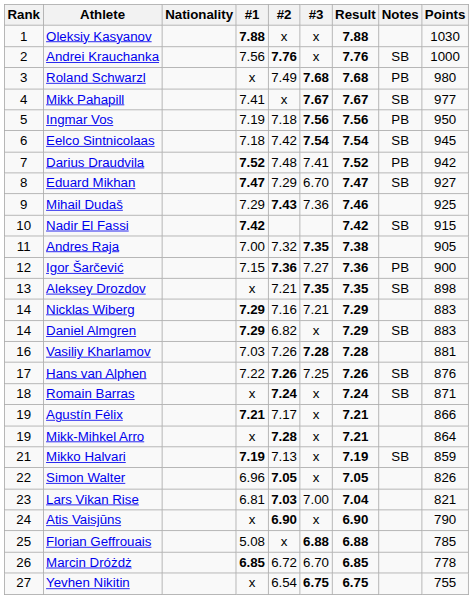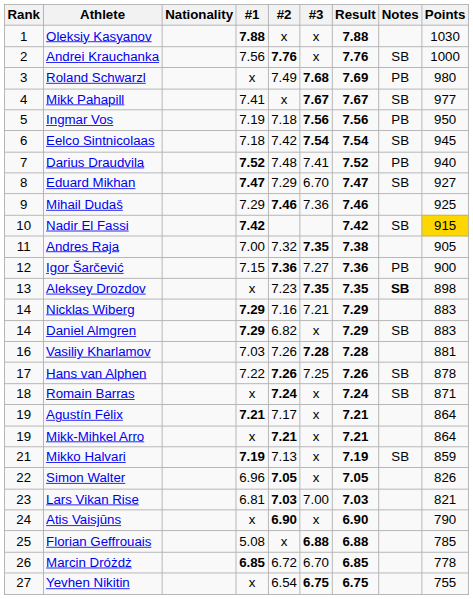 <table class="wikitable sortable" style="text-align:center">
 <tr>
 <th>Rank</th>
 <th>Athlete</th>
 <th>Nationality</th>
 <th>#1</th>
 <th>#2</th>
 <th>#3</th>
 <th>Result</th>
 <th>Notes</th>
 <th>Points</th>
 </tr>
 <tr>
 <td>1</td>
 <td align="left"><a href='#'>Oleksiy Kasyanov</a></td>
 <td align=left></td>
 <td><strong>7.88</strong></td>
 <td>x</td>
 <td>x</td>
 <td><strong>7.88</strong></td>
 <td></td>
 <td>1030</td>
 </tr>
 <tr>
 <td>2</td>
 <td align="left"><a href='#'>Andrei Krauchanka</a></td>
 <td align=left></td>
 <td>7.56</td>
 <td><strong>7.76</strong></td>
 <td>x</td>
 <td><strong>7.76</strong></td>
 <td>SB</td>
 <td>1000</td>
 </tr>
 <tr>
 <td>3</td>
 <td align="left"><a href='#'>Roland Schwarzl</a></td>
 <td align=left></td>
 <td>x</td>
 <td>7.49</td>
 <td><strong>7.68</strong></td>
-<td><strong>7.68</strong></td>
+<td><strong>7.69</strong></td>
 <td>PB</td>
 <td>980</td>
 </tr>
 <tr>
 <td>4</td>
 <td align="left"><a href='#'>Mikk Pahapill</a></td>
 <td align=left></td>
 <td>7.41</td>
 <td>x</td>
 <td><strong>7.67</strong></td>
 <td><strong>7.67</strong></td>
 <td>SB</td>
 <td>977</td>
 </tr>
 <tr>
 <td>5</td>
 <td align="left"><a href='#'>Ingmar Vos</a></td>
 <td align=left></td>
 <td>7.19</td>
 <td>7.18</td>
 <td><strong>7.56</strong></td>
 <td><strong>7.56</strong></td>
 <td>PB</td>
 <td>950</td>
 </tr>
 <tr>
 <td>6</td>
 <td align="left"><a href='#'>Eelco Sintnicolaas</a></td>
 <td align=left></td>
 <td>7.18</td>
 <td>7.42</td>
 <td><strong>7.54</strong></td>
 <td><strong>7.54</strong></td>
 <td>SB</td>
 <td>945</td>
 </tr>
 <tr>
 <td>7</td>
 <td align="left"><a href='#'>Darius Draudvila</a></td>
 <td align=left></td>
 <td><strong>7.52</strong></td>
 <td>7.48</td>
 <td>7.41</td>
 <td><strong>7.52</strong></td>
 <td>PB</td>
-<td>942</td>
+<td>940</td>
 </tr>
 <tr>
 <td>8</td>
 <td align="left"><a href='#'>Eduard Mikhan</a></td>
 <td align=left></td>
 <td><strong>7.47</strong></td>
 <td>7.29</td>
 <td>6.70</td>
 <td><strong>7.47</strong></td>
 <td>SB</td>
 <td>927</td>
 </tr>
 <tr>
 <td>9</td>
 <td align="left"><a href='#'>Mihail Dudaš</a></td>
 <td align=left></td>
 <td>7.29</td>
-<td><strong>7.43</strong></td>
+<td><strong>7.46</strong></td>
 <td>7.36</td>
 <td><strong>7.46</strong></td>
 <td></td>
 <td>925</td>
 </tr>
 <tr>
 <td>10</td>
 <td align="left"><a href='#'>Nadir El Fassi</a></td>
 <td align=left></td>
 <td><strong>7.42</strong></td>
 <td></td>
 <td></td>
 <td><strong>7.42</strong></td>
 <td>SB</td>
-<td>915</td>
+<td style="background: gold;">915</td>
 </tr>
 <tr>
 <td>11</td>
 <td align="left"><a href='#'>Andres Raja</a></td>
 <td align=left></td>
 <td>7.00</td>
 <td>7.32</td>
 <td><strong>7.35</strong></td>
 <td><strong>7.38</strong></td>
 <td></td>
 <td>905</td>
 </tr>
 <tr>
 <td>12</td>
 <td align="left"><a href='#'>Igor Šarčević</a></td>
 <td align=left></td>
 <td>7.15</td>
 <td><strong>7.36</strong></td>
 <td>7.27</td>
 <td><strong>7.36</strong></td>
 <td>PB</td>
 <td>900</td>
 </tr>
 <tr>
 <td>13</td>
 <td align="left"><a href='#'>Aleksey Drozdov</a></td>
 <td align=left></td>
 <td>x</td>
-<td>7.21</td>
+<td>7.23</td>
 <td><strong>7.35</strong></td>
 <td><strong>7.35</strong></td>
-<td>SB</td>
+<td><strong>SB</strong></td>
 <td>898</td>
 </tr>
 <tr>
 <td>14</td>
 <td align="left"><a href='#'>Nicklas Wiberg</a></td>
 <td align=left></td>
 <td><strong>7.29</strong></td>
 <td>7.16</td>
 <td>7.21</td>
 <td><strong>7.29</strong></td>
 <td></td>
 <td>883</td>
 </tr>
 <tr>
 <td>14</td>
 <td align="left"><a href='#'>Daniel Almgren</a></td>
 <td align=left></td>
 <td><strong>7.29</strong></td>
 <td>6.82</td>
 <td>x</td>
 <td><strong>7.29</strong></td>
 <td>SB</td>
 <td>883</td>
 </tr>
 <tr>
 <td>16</td>
 <td align="left"><a href='#'>Vasiliy Kharlamov</a></td>
 <td align=left></td>
 <td>7.03</td>
 <td>7.26</td>
 <td><strong>7.28</strong></td>
 <td><strong>7.28</strong></td>
 <td></td>
 <td>881</td>
 </tr>
 <tr>
 <td>17</td>
 <td align="left"><a href='#'>Hans van Alphen</a></td>
 <td align=left></td>
 <td>7.22</td>
 <td><strong>7.26</strong></td>
 <td>7.25</td>
 <td><strong>7.26</strong></td>
 <td>SB</td>
-<td>876</td>
+<td>878</td>
 </tr>
 <tr>
 <td>18</td>
 <td align="left"><a href='#'>Romain Barras</a></td>
 <td align=left></td>
 <td>x</td>
 <td><strong>7.24</strong></td>
 <td>x</td>
 <td><strong>7.24</strong></td>
 <td>SB</td>
 <td>871</td>
 </tr>
 <tr>
 <td>19</td>
 <td align="left"><a href='#'>Agustín Félix</a></td>
 <td align=left></td>
 <td><strong>7.21</strong></td>
 <td>7.17</td>
 <td>x</td>
 <td><strong>7.21</strong></td>
 <td></td>
-<td>866</td>
+<td>864</td>
 </tr>
 <tr>
 <td>19</td>
 <td align="left"><a href='#'>Mikk-Mihkel Arro</a></td>
 <td align=left></td>
 <td>x</td>
-<td><strong>7.28</strong></td>
+<td><strong>7.21</strong></td>
 <td>x</td>
 <td><strong>7.21</strong></td>
 <td></td>
 <td>864</td>
 </tr>
 <tr>
 <td>21</td>
 <td align="left"><a href='#'>Mikko Halvari</a></td>
 <td align=left></td>
 <td><strong>7.19</strong></td>
 <td>7.13</td>
 <td>x</td>
 <td><strong>7.19</strong></td>
 <td>SB</td>
 <td>859</td>
 </tr>
 <tr>
 <td>22</td>
 <td align="left"><a href='#'>Simon Walter</a></td>
 <td align=left></td>
 <td>6.96</td>
 <td><strong>7.05</strong></td>
 <td>x</td>
 <td><strong>7.05</strong></td>
 <td></td>
 <td>826</td>
 </tr>
 <tr>
 <td>23</td>
 <td align="left"><a href='#'>Lars Vikan Rise</a></td>
 <td align=left></td>
 <td>6.81</td>
 <td><strong>7.03</strong></td>
 <td>7.00</td>
-<td><strong>7.04</strong></td>
+<td><strong>7.03</strong></td>
 <td></td>
 <td>821</td>
 </tr>
 <tr>
 <td>24</td>
 <td align="left"><a href='#'>Atis Vaisjūns</a></td>
 <td align=left></td>
 <td>x</td>
 <td><strong>6.90</strong></td>
 <td>x</td>
 <td><strong>6.90</strong></td>
 <td></td>
 <td>790</td>
 </tr>
 <tr>
 <td>25</td>
 <td align="left"><a href='#'>Florian Geffrouais</a></td>
 <td align=left></td>
 <td>5.08</td>
 <td>x</td>
 <td><strong>6.88</strong></td>
 <td><strong>6.88</strong></td>
 <td></td>
 <td>785</td>
 </tr>
 <tr>
 <td>26</td>
 <td align="left"><a href='#'>Marcin Dróżdż</a></td>
 <td align=left></td>
 <td><strong>6.85</strong></td>
 <td>6.72</td>
 <td>6.70</td>
 <td><strong>6.85</strong></td>
 <td></td>
 <td>778</td>
 </tr>
 <tr>
 <td>27</td>
 <td align="left"><a href='#'>Yevhen Nikitin</a></td>
 <td align=left></td>
 <td>x</td>
 <td>6.54</td>
 <td><strong>6.75</strong></td>
 <td><strong>6.75</strong></td>
 <td></td>
 <td>755</td>
 </tr>
 </table>
